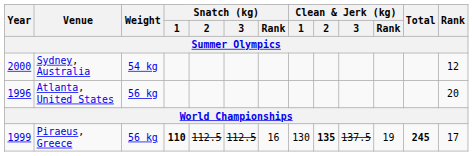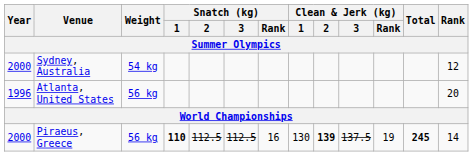 <table class = "wikitable" style="text-align:center;">
 <tr>
 <th rowspan=2 width=40>Year</th>
 <th rowspan=2 width=250>Venue</th>
 <th rowspan=2 width=60>Weight</th>
 <th colspan=4>Snatch (kg)</th>
 <th colspan=4>Clean & Jerk (kg)</th>
 <th rowspan=2 width=40>Total</th>
 <th rowspan=2 width=40>Rank</th>
 </tr>
 <tr>
 <th width=40>1</th>
 <th width=40>2</th>
 <th width=40>3</th>
 <th width=40>Rank</th>
 <th width=40>1</th>
 <th width=40>2</th>
 <th width=40>3</th>
 <th width=40>Rank</th>
 </tr>
 <tr>
 <th colspan=13><a href='#'>Summer Olympics</a></th>
 </tr>
 <tr>
 <td><a href='#'>2000</a></td>
 <td align=left> <a href='#'>Sydney</a>, <a href='#'>Australia</a></td>
 <td><a href='#'>54 kg</a></td>
 <td></td>
 <td></td>
 <td></td>
 <td></td>
 <td></td>
 <td></td>
 <td></td>
 <td></td>
 <td></td>
 <td>12</td>
 </tr>
 <tr>
 <td><a href='#'>1996</a></td>
 <td align=left> <a href='#'>Atlanta</a>, <a href='#'>United States</a></td>
 <td><a href='#'>56 kg</a></td>
 <td></td>
 <td></td>
 <td></td>
 <td></td>
 <td></td>
 <td></td>
 <td></td>
 <td></td>
 <td></td>
 <td>20</td>
 </tr>
 <tr>
 <th colspan=13><a href='#'>World Championships</a></th>
 </tr>
 <tr>
-<td><a href='#'>1999</a></td>
+<td><a href='#'>2000</a></td>
 <td align=left> <a href='#'>Piraeus</a>, <a href='#'>Greece</a></td>
 <td><a href='#'>56 kg</a></td>
 <td><strong>110</strong></td>
 <td><s>112.5</s></td>
 <td><s>112.5</s></td>
 <td>16</td>
 <td>130</td>
-<td><strong>135</strong></td>
+<td><strong>139</strong></td>
 <td><s>137.5</s></td>
 <td>19</td>
 <td><strong>245</strong></td>
-<td>17</td>
+<td>14</td>
 </tr>
 </table>
